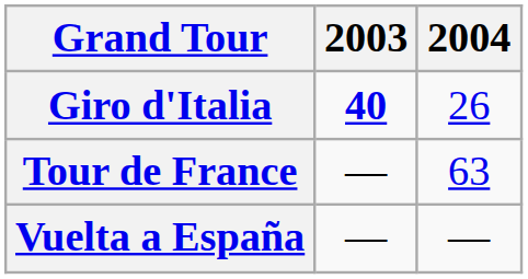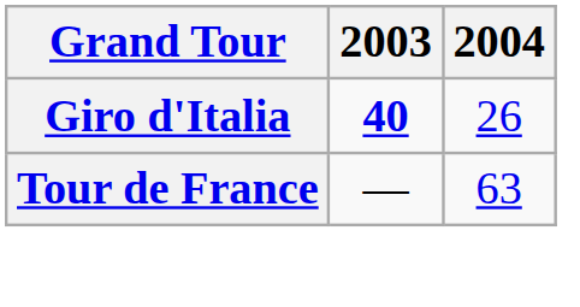 <table class="wikitable plainrowheaders">
 <tr>
 <th scope="col"><a href='#'>Grand Tour</a></th>
 <th scope="col">2003</th>
 <th scope="col">2004</th>
 </tr>
 <tr style="text-align:center;">
 <th scope="row"> <a href='#'>Giro d'Italia</a></th>
 <td style="text-align:center;"><strong><a href='#'>40</a></strong></td>
 <td style="text-align:center;"><a href='#'>26</a></td>
 </tr>
 <tr style="text-align:center;">
 <th scope="row"> <a href='#'>Tour de France</a></th>
 <td>—</td>
 <td style="text-align:center;"><a href='#'>63</a></td>
 </tr>
-<tr style="text-align:center;">
-<th scope="row"> <a href='#'>Vuelta a España</a></th>
-<td>—</td>
-<td>—</td>
-</tr>
 </table>
